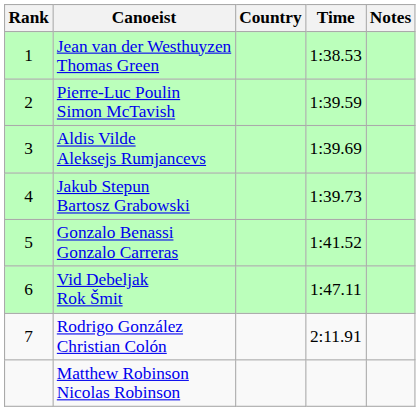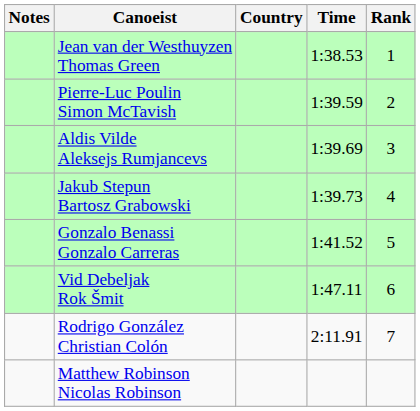 <table class="wikitable" style="text-align:center">
 <tr>
-<th>Rank</th>
+<th>Notes</th>
 <th>Canoeist</th>
 <th>Country</th>
 <th>Time</th>
-<th>Notes</th>
+<th>Rank</th>
 </tr>
 <tr bgcolor=bbffbb>
-<td>1</td>
+<td></td>
 <td align="left"><a href='#'>Jean van der Westhuyzen</a><br><a href='#'>Thomas Green</a></td>
 <td align="left"></td>
 <td>1:38.53</td>
-<td></td>
+<td>1</td>
 </tr>
 <tr bgcolor=bbffbb>
-<td>2</td>
+<td></td>
 <td align="left"><a href='#'>Pierre-Luc Poulin</a><br><a href='#'>Simon McTavish</a></td>
 <td align="left"></td>
 <td>1:39.59</td>
-<td></td>
+<td>2</td>
 </tr>
 <tr bgcolor=bbffbb>
-<td>3</td>
+<td></td>
 <td align="left"><a href='#'>Aldis Vilde</a><br><a href='#'>Aleksejs Rumjancevs</a></td>
 <td align="left"></td>
 <td>1:39.69</td>
-<td></td>
+<td>3</td>
 </tr>
 <tr bgcolor=bbffbb>
-<td>4</td>
+<td></td>
 <td align="left"><a href='#'>Jakub Stepun</a><br><a href='#'>Bartosz Grabowski</a></td>
 <td align="left"></td>
 <td>1:39.73</td>
-<td></td>
+<td>4</td>
 </tr>
 <tr bgcolor=bbffbb>
-<td>5</td>
+<td></td>
 <td align="left"><a href='#'>Gonzalo Benassi</a><br><a href='#'>Gonzalo Carreras</a></td>
 <td align="left"></td>
 <td>1:41.52</td>
-<td></td>
+<td>5</td>
 </tr>
 <tr bgcolor=bbffbb>
-<td>6</td>
+<td></td>
 <td align="left"><a href='#'>Vid Debeljak</a><br><a href='#'>Rok Šmit</a></td>
 <td align="left"></td>
 <td>1:47.11</td>
-<td></td>
+<td>6</td>
 </tr>
 <tr>
-<td>7</td>
+<td></td>
 <td align="left"><a href='#'>Rodrigo González</a><br><a href='#'>Christian Colón</a></td>
 <td align="left"></td>
 <td>2:11.91</td>
-<td></td>
+<td>7</td>
 </tr>
 <tr>
 <td></td>
 <td align="left"><a href='#'>Matthew Robinson</a><br><a href='#'>Nicolas Robinson</a></td>
 <td align="left"></td>
 <td></td>
 <td></td>
 </tr>
 </table>
